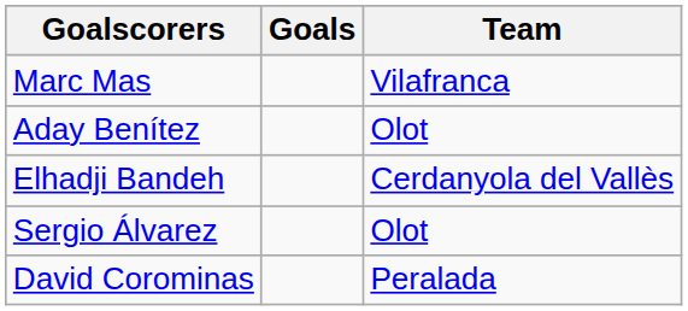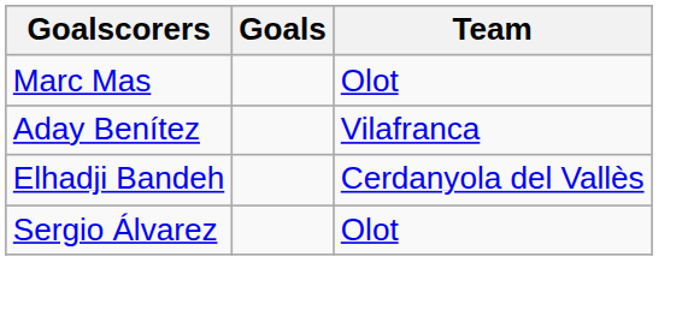 <table class="wikitable sortable" class="wikitable">
 <tr style="background:#ccc; text-align:center;">
 <th>Goalscorers</th>
 <th>Goals</th>
 <th>Team</th>
 </tr>
 <tr>
 <td> <a href='#'>Marc Mas</a></td>
 <td></td>
-<td><a href='#'>Vilafranca</a></td>
+<td><a href='#'>Olot</a></td>
 </tr>
 <tr>
 <td> <a href='#'>Aday Benítez</a></td>
 <td></td>
-<td><a href='#'>Olot</a></td>
+<td><a href='#'>Vilafranca</a></td>
 </tr>
 <tr>
 <td> <a href='#'>Elhadji Bandeh</a></td>
 <td></td>
 <td><a href='#'>Cerdanyola del Vallès</a></td>
 </tr>
 <tr>
 <td> <a href='#'>Sergio Álvarez</a></td>
 <td></td>
 <td><a href='#'>Olot</a></td>
 </tr>
-<tr>
-<td> <a href='#'>David Corominas</a></td>
-<td></td>
-<td><a href='#'>Peralada</a></td>
-</tr>
 </table>
